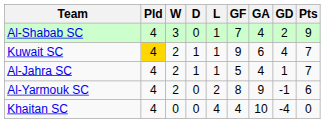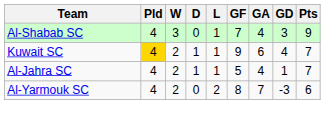 <table class="wikitable" style="text-align: center;">
 <tr>
 <th width="175">Team</th>
 <th width="20">Pld</th>
 <th width="20">W</th>
 <th width="20">D</th>
 <th width="20">L</th>
 <th width="20">GF</th>
 <th width="20">GA</th>
 <th width="20">GD</th>
 <th width="20">Pts</th>
 </tr>
 <tr bgcolor=#ccffcc>
 <td align=left> <a href='#'>Al-Shabab SC</a></td>
 <td>4</td>
 <td>3</td>
 <td>0</td>
 <td>1</td>
 <td>7</td>
 <td>4</td>
-<td>2</td>
+<td>3</td>
 <td>9</td>
 </tr>
 <tr>
 <td align=left> <a href='#'>Kuwait SC</a></td>
 <td style="background: gold;">4</td>
 <td>2</td>
 <td>1</td>
 <td>1</td>
 <td>9</td>
 <td>6</td>
 <td>4</td>
 <td>7</td>
 </tr>
 <tr>
 <td align=left> <a href='#'>Al-Jahra SC</a></td>
 <td>4</td>
 <td>2</td>
 <td>1</td>
 <td>1</td>
 <td>5</td>
 <td>4</td>
 <td>1</td>
 <td>7</td>
 </tr>
 <tr>
 <td align=left> <a href='#'>Al-Yarmouk SC</a></td>
 <td>4</td>
 <td>2</td>
 <td>0</td>
 <td>2</td>
 <td>8</td>
-<td>9</td>
-<td>-1</td>
+<td>7</td>
+<td>-3</td>
 <td>6</td>
 </tr>
-<tr>
-<td align=left> <a href='#'>Khaitan SC</a></td>
-<td>4</td>
-<td>0</td>
-<td>0</td>
-<td>4</td>
-<td>4</td>
-<td>10</td>
-<td>-4</td>
-<td>0</td>
-</tr>
 </table>
